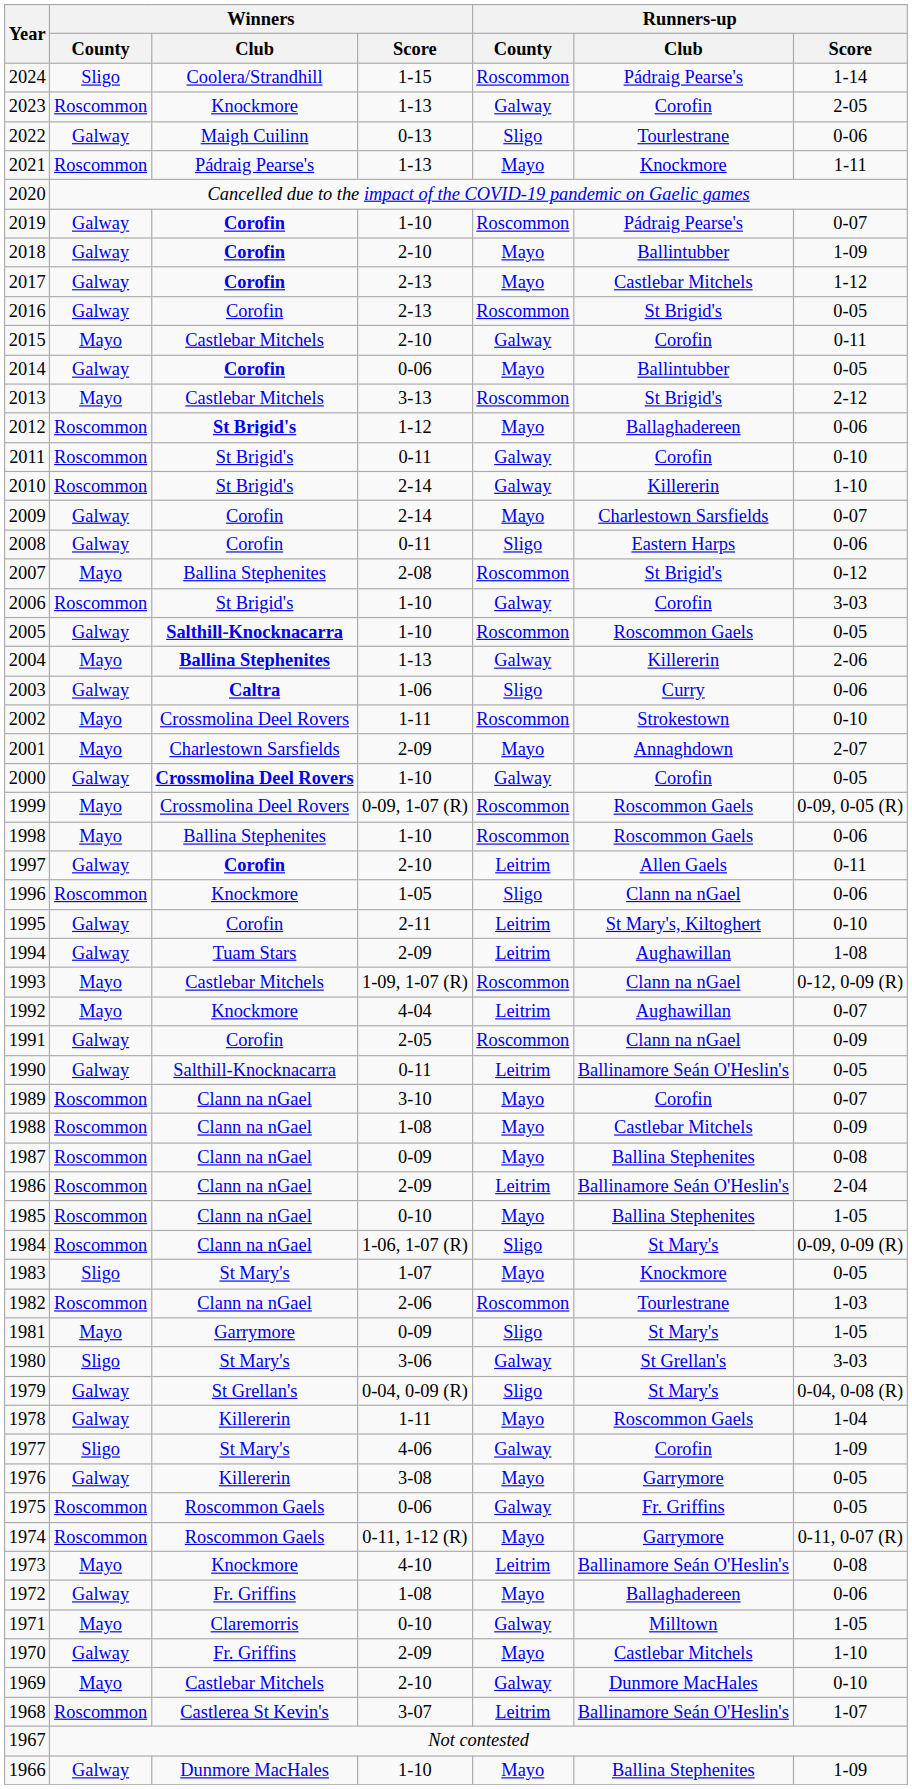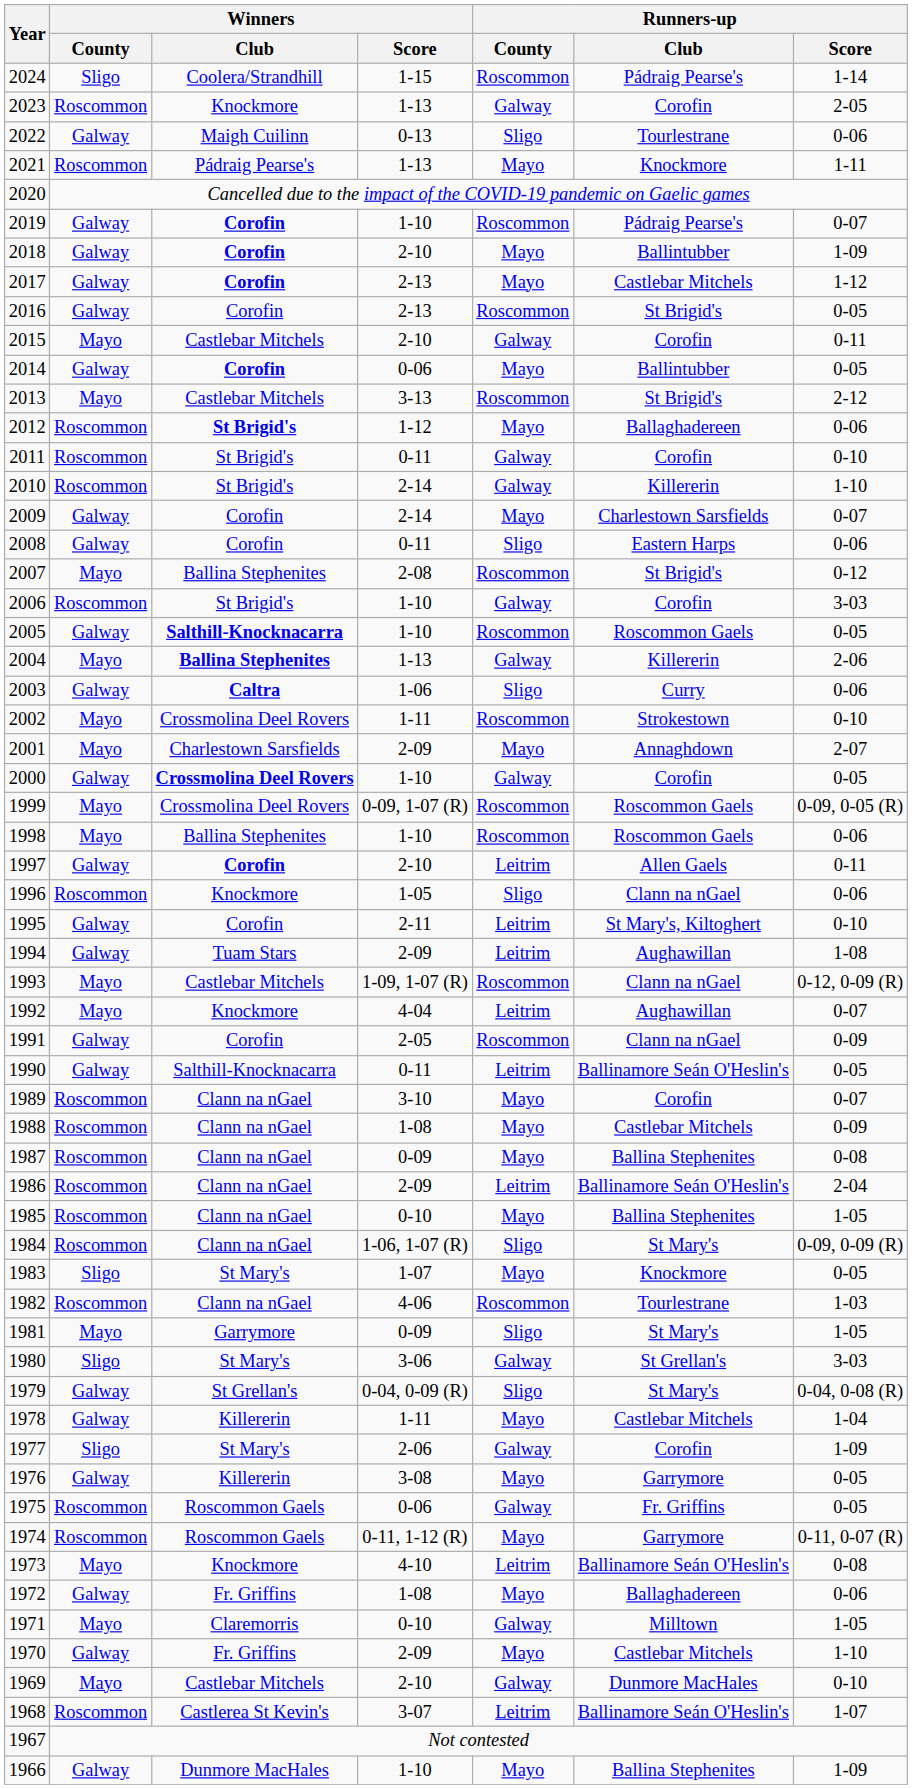 <table class="wikitable sortable" style="text-align:center;">
 <tr>
 <th rowspan="2">Year</th>
 <th colspan="3">Winners</th>
 <th colspan="3">Runners-up</th>
 </tr>
 <tr>
 <th>County</th>
 <th>Club</th>
 <th>Score</th>
 <th>County</th>
 <th>Club</th>
 <th>Score</th>
 </tr>
 <tr>
 <td>2024</td>
 <td><a href='#'>Sligo</a></td>
 <td><a href='#'>Coolera/Strandhill</a></td>
 <td>1-15</td>
 <td><a href='#'>Roscommon</a></td>
 <td><a href='#'>Pádraig Pearse's</a></td>
 <td>1-14</td>
 </tr>
 <tr>
 <td>2023</td>
 <td><a href='#'>Roscommon</a></td>
 <td><a href='#'>Knockmore</a></td>
 <td>1-13</td>
 <td><a href='#'>Galway</a></td>
 <td><a href='#'>Corofin</a></td>
 <td>2-05</td>
 </tr>
 <tr>
 <td>2022</td>
 <td><a href='#'>Galway</a></td>
 <td><a href='#'>Maigh Cuilinn</a></td>
 <td>0-13</td>
 <td><a href='#'>Sligo</a></td>
 <td><a href='#'>Tourlestrane</a></td>
 <td>0-06</td>
 </tr>
 <tr>
 <td>2021</td>
 <td><a href='#'>Roscommon</a></td>
 <td><a href='#'>Pádraig Pearse's</a></td>
 <td>1-13</td>
 <td><a href='#'>Mayo</a></td>
 <td><a href='#'>Knockmore</a></td>
 <td>1-11</td>
 </tr>
 <tr>
 <td>2020</td>
 <td colspan="6"><em>Cancelled due to the <a href='#'>impact of the COVID-19 pandemic on Gaelic games</a></em></td>
 </tr>
 <tr>
 <td>2019</td>
 <td><a href='#'>Galway</a></td>
 <td><strong><a href='#'>Corofin</a></strong></td>
 <td>1-10</td>
 <td><a href='#'>Roscommon</a></td>
 <td><a href='#'>Pádraig Pearse's</a></td>
 <td>0-07</td>
 </tr>
 <tr>
 <td>2018</td>
 <td><a href='#'>Galway</a></td>
 <td><strong><a href='#'>Corofin</a></strong></td>
 <td>2-10</td>
 <td><a href='#'>Mayo</a></td>
 <td><a href='#'>Ballintubber</a></td>
 <td>1-09</td>
 </tr>
 <tr>
 <td>2017</td>
 <td><a href='#'>Galway</a></td>
 <td><strong><a href='#'>Corofin</a></strong></td>
 <td>2-13</td>
 <td><a href='#'>Mayo</a></td>
 <td><a href='#'>Castlebar Mitchels</a></td>
 <td>1-12</td>
 </tr>
 <tr>
 <td>2016</td>
 <td><a href='#'>Galway</a></td>
 <td><a href='#'>Corofin</a></td>
 <td>2-13</td>
 <td><a href='#'>Roscommon</a></td>
 <td><a href='#'>St Brigid's</a></td>
 <td>0-05</td>
 </tr>
 <tr>
 <td>2015</td>
 <td><a href='#'>Mayo</a></td>
 <td><a href='#'>Castlebar Mitchels</a></td>
 <td>2-10</td>
 <td><a href='#'>Galway</a></td>
 <td><a href='#'>Corofin</a></td>
 <td>0-11</td>
 </tr>
 <tr>
 <td>2014</td>
 <td><a href='#'>Galway</a></td>
 <td><strong><a href='#'>Corofin</a></strong></td>
 <td>0-06</td>
 <td><a href='#'>Mayo</a></td>
 <td><a href='#'>Ballintubber</a></td>
 <td>0-05</td>
 </tr>
 <tr>
 <td>2013</td>
 <td><a href='#'>Mayo</a></td>
 <td><a href='#'>Castlebar Mitchels</a></td>
 <td>3-13</td>
 <td><a href='#'>Roscommon</a></td>
 <td><a href='#'>St Brigid's</a></td>
 <td>2-12</td>
 </tr>
 <tr>
 <td>2012</td>
 <td><a href='#'>Roscommon</a></td>
 <td><strong><a href='#'>St Brigid's</a></strong></td>
 <td>1-12</td>
 <td><a href='#'>Mayo</a></td>
 <td><a href='#'>Ballaghadereen</a></td>
 <td>0-06</td>
 </tr>
 <tr>
 <td>2011</td>
 <td><a href='#'>Roscommon</a></td>
 <td><a href='#'>St Brigid's</a></td>
 <td>0-11</td>
 <td><a href='#'>Galway</a></td>
 <td><a href='#'>Corofin</a></td>
 <td>0-10</td>
 </tr>
 <tr>
 <td>2010</td>
 <td><a href='#'>Roscommon</a></td>
 <td><a href='#'>St Brigid's</a></td>
 <td>2-14</td>
 <td><a href='#'>Galway</a></td>
 <td><a href='#'>Killererin</a></td>
 <td>1-10</td>
 </tr>
 <tr>
 <td>2009</td>
 <td><a href='#'>Galway</a></td>
 <td><a href='#'>Corofin</a></td>
 <td>2-14</td>
 <td><a href='#'>Mayo</a></td>
 <td><a href='#'>Charlestown Sarsfields</a></td>
 <td>0-07</td>
 </tr>
 <tr>
 <td>2008</td>
 <td><a href='#'>Galway</a></td>
 <td><a href='#'>Corofin</a></td>
 <td>0-11</td>
 <td><a href='#'>Sligo</a></td>
 <td><a href='#'>Eastern Harps</a></td>
 <td>0-06</td>
 </tr>
 <tr>
 <td>2007</td>
 <td><a href='#'>Mayo</a></td>
 <td><a href='#'>Ballina Stephenites</a></td>
 <td>2-08</td>
 <td><a href='#'>Roscommon</a></td>
 <td><a href='#'>St Brigid's</a></td>
 <td>0-12</td>
 </tr>
 <tr>
 <td>2006</td>
 <td><a href='#'>Roscommon</a></td>
 <td><a href='#'>St Brigid's</a></td>
 <td>1-10</td>
 <td><a href='#'>Galway</a></td>
 <td><a href='#'>Corofin</a></td>
 <td>3-03</td>
 </tr>
 <tr>
 <td>2005</td>
 <td><a href='#'>Galway</a></td>
 <td><strong><a href='#'>Salthill-Knocknacarra</a></strong></td>
 <td>1-10</td>
 <td><a href='#'>Roscommon</a></td>
 <td><a href='#'>Roscommon Gaels</a></td>
 <td>0-05</td>
 </tr>
 <tr>
 <td>2004</td>
 <td><a href='#'>Mayo</a></td>
 <td><strong><a href='#'>Ballina Stephenites</a></strong></td>
 <td>1-13</td>
 <td><a href='#'>Galway</a></td>
 <td><a href='#'>Killererin</a></td>
 <td>2-06</td>
 </tr>
 <tr>
 <td>2003</td>
 <td><a href='#'>Galway</a></td>
 <td><strong><a href='#'>Caltra</a></strong></td>
 <td>1-06</td>
 <td><a href='#'>Sligo</a></td>
 <td><a href='#'>Curry</a></td>
 <td>0-06</td>
 </tr>
 <tr>
 <td>2002</td>
 <td><a href='#'>Mayo</a></td>
 <td><a href='#'>Crossmolina Deel Rovers</a></td>
 <td>1-11</td>
 <td><a href='#'>Roscommon</a></td>
 <td><a href='#'>Strokestown</a></td>
 <td>0-10</td>
 </tr>
 <tr>
 <td>2001</td>
 <td><a href='#'>Mayo</a></td>
 <td><a href='#'>Charlestown Sarsfields</a></td>
 <td>2-09</td>
 <td><a href='#'>Mayo</a></td>
 <td><a href='#'>Annaghdown</a></td>
 <td>2-07</td>
 </tr>
 <tr>
 <td>2000</td>
 <td><a href='#'>Galway</a></td>
 <td><strong><a href='#'>Crossmolina Deel Rovers</a></strong></td>
 <td>1-10</td>
 <td><a href='#'>Galway</a></td>
 <td><a href='#'>Corofin</a></td>
 <td>0-05</td>
 </tr>
 <tr>
 <td>1999</td>
 <td><a href='#'>Mayo</a></td>
 <td><a href='#'>Crossmolina Deel Rovers</a></td>
 <td>0-09, 1-07 (R)</td>
 <td><a href='#'>Roscommon</a></td>
 <td><a href='#'>Roscommon Gaels</a></td>
 <td>0-09, 0-05 (R)</td>
 </tr>
 <tr>
 <td>1998</td>
 <td><a href='#'>Mayo</a></td>
 <td><a href='#'>Ballina Stephenites</a></td>
 <td>1-10</td>
 <td><a href='#'>Roscommon</a></td>
 <td><a href='#'>Roscommon Gaels</a></td>
 <td>0-06</td>
 </tr>
 <tr>
 <td>1997</td>
 <td><a href='#'>Galway</a></td>
 <td><strong><a href='#'>Corofin</a></strong></td>
 <td>2-10</td>
 <td><a href='#'>Leitrim</a></td>
 <td><a href='#'>Allen Gaels</a></td>
 <td>0-11</td>
 </tr>
 <tr>
 <td>1996</td>
 <td><a href='#'>Roscommon</a></td>
 <td><a href='#'>Knockmore</a></td>
 <td>1-05</td>
 <td><a href='#'>Sligo</a></td>
 <td><a href='#'>Clann na nGael</a></td>
 <td>0-06</td>
 </tr>
 <tr>
 <td>1995</td>
 <td><a href='#'>Galway</a></td>
 <td><a href='#'>Corofin</a></td>
 <td>2-11</td>
 <td><a href='#'>Leitrim</a></td>
 <td><a href='#'>St Mary's, Kiltoghert</a></td>
 <td>0-10</td>
 </tr>
 <tr>
 <td>1994</td>
 <td><a href='#'>Galway</a></td>
 <td><a href='#'>Tuam Stars</a></td>
 <td>2-09</td>
 <td><a href='#'>Leitrim</a></td>
 <td><a href='#'>Aughawillan</a></td>
 <td>1-08</td>
 </tr>
 <tr>
 <td>1993</td>
 <td><a href='#'>Mayo</a></td>
 <td><a href='#'>Castlebar Mitchels</a></td>
 <td>1-09, 1-07 (R)</td>
 <td><a href='#'>Roscommon</a></td>
 <td><a href='#'>Clann na nGael</a></td>
 <td>0-12, 0-09 (R)</td>
 </tr>
 <tr>
 <td>1992</td>
 <td><a href='#'>Mayo</a></td>
 <td><a href='#'>Knockmore</a></td>
 <td>4-04</td>
 <td><a href='#'>Leitrim</a></td>
 <td><a href='#'>Aughawillan</a></td>
 <td>0-07</td>
 </tr>
 <tr>
 <td>1991</td>
 <td><a href='#'>Galway</a></td>
 <td><a href='#'>Corofin</a></td>
 <td>2-05</td>
 <td><a href='#'>Roscommon</a></td>
 <td><a href='#'>Clann na nGael</a></td>
 <td>0-09</td>
 </tr>
 <tr>
 <td>1990</td>
 <td><a href='#'>Galway</a></td>
 <td><a href='#'>Salthill-Knocknacarra</a></td>
 <td>0-11</td>
 <td><a href='#'>Leitrim</a></td>
 <td><a href='#'>Ballinamore Seán O'Heslin's</a></td>
 <td>0-05</td>
 </tr>
 <tr>
 <td>1989</td>
 <td><a href='#'>Roscommon</a></td>
 <td><a href='#'>Clann na nGael</a></td>
 <td>3-10</td>
 <td><a href='#'>Mayo</a></td>
 <td><a href='#'>Corofin</a></td>
 <td>0-07</td>
 </tr>
 <tr>
 <td>1988</td>
 <td><a href='#'>Roscommon</a></td>
 <td><a href='#'>Clann na nGael</a></td>
 <td>1-08</td>
 <td><a href='#'>Mayo</a></td>
 <td><a href='#'>Castlebar Mitchels</a></td>
 <td>0-09</td>
 </tr>
 <tr>
 <td>1987</td>
 <td><a href='#'>Roscommon</a></td>
 <td><a href='#'>Clann na nGael</a></td>
 <td>0-09</td>
 <td><a href='#'>Mayo</a></td>
 <td><a href='#'>Ballina Stephenites</a></td>
 <td>0-08</td>
 </tr>
 <tr>
 <td>1986</td>
 <td><a href='#'>Roscommon</a></td>
 <td><a href='#'>Clann na nGael</a></td>
 <td>2-09</td>
 <td><a href='#'>Leitrim</a></td>
 <td><a href='#'>Ballinamore Seán O'Heslin's</a></td>
 <td>2-04</td>
 </tr>
 <tr>
 <td>1985</td>
 <td><a href='#'>Roscommon</a></td>
 <td><a href='#'>Clann na nGael</a></td>
 <td>0-10</td>
 <td><a href='#'>Mayo</a></td>
 <td><a href='#'>Ballina Stephenites</a></td>
 <td>1-05</td>
 </tr>
 <tr>
 <td>1984</td>
 <td><a href='#'>Roscommon</a></td>
 <td><a href='#'>Clann na nGael</a></td>
 <td>1-06, 1-07 (R)</td>
 <td><a href='#'>Sligo</a></td>
 <td><a href='#'>St Mary's</a></td>
 <td>0-09, 0-09 (R)</td>
 </tr>
 <tr>
 <td>1983</td>
 <td><a href='#'>Sligo</a></td>
 <td><a href='#'>St Mary's</a></td>
 <td>1-07</td>
 <td><a href='#'>Mayo</a></td>
 <td><a href='#'>Knockmore</a></td>
 <td>0-05</td>
 </tr>
 <tr>
 <td>1982</td>
 <td><a href='#'>Roscommon</a></td>
 <td><a href='#'>Clann na nGael</a></td>
-<td>2-06</td>
+<td>4-06</td>
 <td><a href='#'>Roscommon</a></td>
 <td><a href='#'>Tourlestrane</a></td>
 <td>1-03</td>
 </tr>
 <tr>
 <td>1981</td>
 <td><a href='#'>Mayo</a></td>
 <td><a href='#'>Garrymore</a></td>
 <td>0-09</td>
 <td><a href='#'>Sligo</a></td>
 <td><a href='#'>St Mary's</a></td>
 <td>1-05</td>
 </tr>
 <tr>
 <td>1980</td>
 <td><a href='#'>Sligo</a></td>
 <td><a href='#'>St Mary's</a></td>
 <td>3-06</td>
 <td><a href='#'>Galway</a></td>
 <td><a href='#'>St Grellan's</a></td>
 <td>3-03</td>
 </tr>
 <tr>
 <td>1979</td>
 <td><a href='#'>Galway</a></td>
 <td><a href='#'>St Grellan's</a></td>
 <td>0-04, 0-09 (R)</td>
 <td><a href='#'>Sligo</a></td>
 <td><a href='#'>St Mary's</a></td>
 <td>0-04, 0-08 (R)</td>
 </tr>
 <tr>
 <td>1978</td>
 <td><a href='#'>Galway</a></td>
 <td><a href='#'>Killererin</a></td>
 <td>1-11</td>
 <td><a href='#'>Mayo</a></td>
-<td><a href='#'>Roscommon Gaels</a></td>
+<td><a href='#'>Castlebar Mitchels</a></td>
 <td>1-04</td>
 </tr>
 <tr>
 <td>1977</td>
 <td><a href='#'>Sligo</a></td>
 <td><a href='#'>St Mary's</a></td>
-<td>4-06</td>
+<td>2-06</td>
 <td><a href='#'>Galway</a></td>
 <td><a href='#'>Corofin</a></td>
 <td>1-09</td>
 </tr>
 <tr>
 <td>1976</td>
 <td><a href='#'>Galway</a></td>
 <td><a href='#'>Killererin</a></td>
 <td>3-08</td>
 <td><a href='#'>Mayo</a></td>
 <td><a href='#'>Garrymore</a></td>
 <td>0-05</td>
 </tr>
 <tr>
 <td>1975</td>
 <td><a href='#'>Roscommon</a></td>
 <td><a href='#'>Roscommon Gaels</a></td>
 <td>0-06</td>
 <td><a href='#'>Galway</a></td>
 <td><a href='#'>Fr. Griffins</a></td>
 <td>0-05</td>
 </tr>
 <tr>
 <td>1974</td>
 <td><a href='#'>Roscommon</a></td>
 <td><a href='#'>Roscommon Gaels</a></td>
 <td>0-11, 1-12 (R)</td>
 <td><a href='#'>Mayo</a></td>
 <td><a href='#'>Garrymore</a></td>
 <td>0-11, 0-07 (R)</td>
 </tr>
 <tr>
 <td>1973</td>
 <td><a href='#'>Mayo</a></td>
 <td><a href='#'>Knockmore</a></td>
 <td>4-10</td>
 <td><a href='#'>Leitrim</a></td>
 <td><a href='#'>Ballinamore Seán O'Heslin's</a></td>
 <td>0-08</td>
 </tr>
 <tr>
 <td>1972</td>
 <td><a href='#'>Galway</a></td>
 <td><a href='#'>Fr. Griffins</a></td>
 <td>1-08</td>
 <td><a href='#'>Mayo</a></td>
 <td><a href='#'>Ballaghadereen</a></td>
 <td>0-06</td>
 </tr>
 <tr>
 <td>1971</td>
 <td><a href='#'>Mayo</a></td>
 <td><a href='#'>Claremorris</a></td>
 <td>0-10</td>
 <td><a href='#'>Galway</a></td>
 <td><a href='#'>Milltown</a></td>
 <td>1-05</td>
 </tr>
 <tr>
 <td>1970</td>
 <td><a href='#'>Galway</a></td>
 <td><a href='#'>Fr. Griffins</a></td>
 <td>2-09</td>
 <td><a href='#'>Mayo</a></td>
 <td><a href='#'>Castlebar Mitchels</a></td>
 <td>1-10</td>
 </tr>
 <tr>
 <td>1969</td>
 <td><a href='#'>Mayo</a></td>
 <td><a href='#'>Castlebar Mitchels</a></td>
 <td>2-10</td>
 <td><a href='#'>Galway</a></td>
 <td><a href='#'>Dunmore MacHales</a></td>
 <td>0-10</td>
 </tr>
 <tr>
 <td>1968</td>
 <td><a href='#'>Roscommon</a></td>
 <td><a href='#'>Castlerea St Kevin's</a></td>
 <td>3-07</td>
 <td><a href='#'>Leitrim</a></td>
 <td><a href='#'>Ballinamore Seán O'Heslin's</a></td>
 <td>1-07</td>
 </tr>
 <tr>
 <td>1967</td>
 <td colspan="6"><em>Not contested</em></td>
 </tr>
 <tr>
 <td>1966</td>
 <td><a href='#'>Galway</a></td>
 <td><a href='#'>Dunmore MacHales</a></td>
 <td>1-10</td>
 <td><a href='#'>Mayo</a></td>
 <td><a href='#'>Ballina Stephenites</a></td>
 <td>1-09</td>
 </tr>
 </table>
